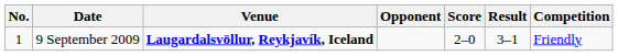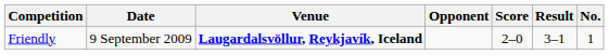 <table class="wikitable sortable">
 <tr>
-<th scope="col">No.</th>
+<th scope="col">Competition</th>
 <th scope="col">Date</th>
 <th scope="col">Venue</th>
 <th scope="col">Opponent</th>
 <th scope="col">Score</th>
 <th scope="col">Result</th>
-<th scope="col">Competition</th>
+<th scope="col">No.</th>
 </tr>
 <tr>
-<td align="center">1</td>
+<td><a href='#'>Friendly</a></td>
 <td>9 September 2009</td>
 <td><strong><a href='#'>Laugardalsvöllur</a>, <a href='#'>Reykjavík</a>, Iceland</strong></td>
 <td></td>
 <td align="center">2–0</td>
 <td align="center">3–1</td>
-<td><a href='#'>Friendly</a></td>
+<td align="center">1</td>
 </tr>
 </table>
